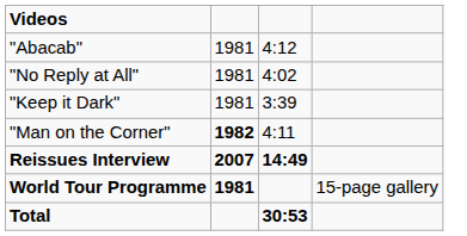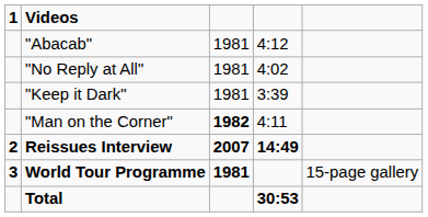 <table class="wikitable">
 <tr>
+<td><strong>1</strong></td>
 <td><strong>Videos</strong></td>
 <td></td>
 <td></td>
 <td></td>
 </tr>
 <tr>
+<td></td>
 <td>"Abacab"</td>
 <td>1981</td>
 <td>4:12</td>
 <td></td>
 </tr>
 <tr>
+<td></td>
 <td>"No Reply at All"</td>
 <td>1981</td>
 <td>4:02</td>
 <td></td>
 </tr>
 <tr>
+<td></td>
 <td>"Keep it Dark"</td>
 <td>1981</td>
 <td>3:39</td>
 <td></td>
 </tr>
 <tr>
+<td></td>
 <td>"Man on the Corner"</td>
 <td><strong>1982</strong></td>
 <td>4:11</td>
 <td></td>
 </tr>
 <tr>
+<td><strong>2</strong></td>
 <td><strong>Reissues Interview</strong></td>
 <td><strong>2007</strong></td>
 <td><strong>14:49</strong></td>
 <td></td>
 </tr>
 <tr>
+<td><strong>3</strong></td>
 <td><strong>World Tour Programme</strong></td>
 <td><strong>1981</strong></td>
 <td></td>
 <td>15-page gallery</td>
 </tr>
 <tr>
+<td></td>
 <td><strong>Total</strong></td>
 <td></td>
 <td><strong>30:53</strong></td>
 <td></td>
 </tr>
 </table>
